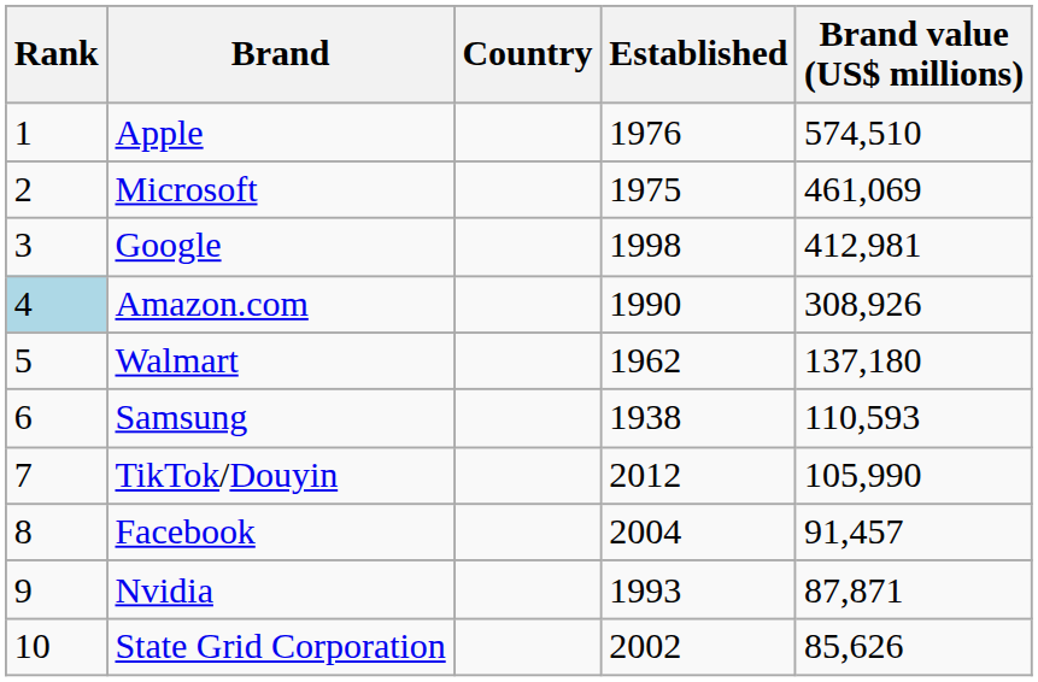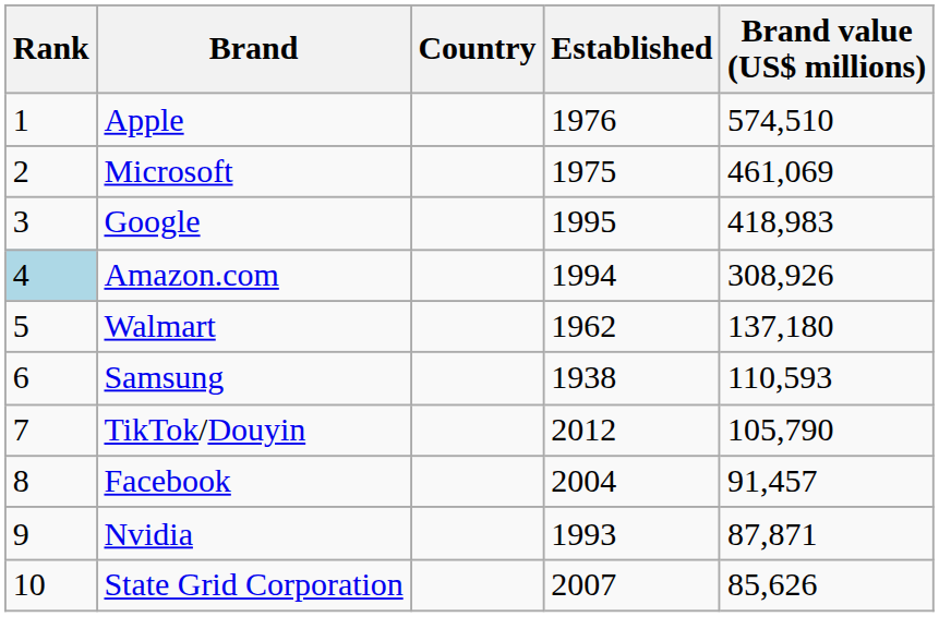 <table class="wikitable sortable">
 <tr>
 <th>Rank</th>
 <th>Brand</th>
 <th>Country</th>
 <th>Established</th>
 <th>Brand value<br>(US$ millions)</th>
 </tr>
 <tr>
 <td>1</td>
 <td><a href='#'>Apple</a></td>
 <td></td>
 <td>1976</td>
 <td>574,510</td>
 </tr>
 <tr>
 <td>2</td>
 <td><a href='#'>Microsoft</a></td>
 <td></td>
 <td>1975</td>
 <td>461,069</td>
 </tr>
 <tr>
 <td>3</td>
 <td><a href='#'>Google</a></td>
 <td></td>
-<td>1998</td>
-<td>412,981</td>
+<td>1995</td>
+<td>418,983</td>
 </tr>
 <tr>
 <td style="background: lightblue;">4</td>
 <td><a href='#'>Amazon.com</a></td>
 <td></td>
-<td>1990</td>
+<td>1994</td>
 <td>308,926</td>
 </tr>
 <tr>
 <td>5</td>
 <td><a href='#'>Walmart</a></td>
 <td></td>
 <td>1962</td>
 <td>137,180</td>
 </tr>
 <tr>
 <td>6</td>
 <td><a href='#'>Samsung</a></td>
 <td></td>
 <td>1938</td>
 <td>110,593</td>
 </tr>
 <tr>
 <td>7</td>
 <td><a href='#'>TikTok</a>/<a href='#'>Douyin</a></td>
 <td></td>
 <td>2012</td>
-<td>105,990</td>
+<td>105,790</td>
 </tr>
 <tr>
 <td>8</td>
 <td><a href='#'>Facebook</a></td>
 <td></td>
 <td>2004</td>
 <td>91,457</td>
 </tr>
 <tr>
 <td>9</td>
 <td><a href='#'>Nvidia</a></td>
 <td></td>
 <td>1993</td>
 <td>87,871</td>
 </tr>
 <tr>
 <td>10</td>
 <td><a href='#'>State Grid Corporation</a></td>
 <td></td>
-<td>2002</td>
+<td>2007</td>
 <td>85,626</td>
 </tr>
 </table>
